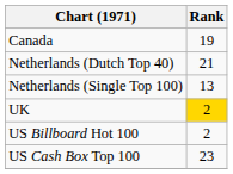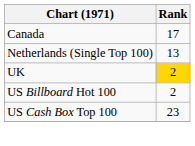 <table class="wikitable sortable">
 <tr>
 <th align="left">Chart (1971)</th>
 <th style="text-align:center;">Rank</th>
 </tr>
 <tr>
 <td>Canada</td>
-<td style="text-align:center;">19</td>
-</tr>
-<tr>
-<td>Netherlands (Dutch Top 40)</td>
-<td style="text-align:center;">21</td>
+<td style="text-align:center;">17</td>
 </tr>
 <tr>
 <td>Netherlands (Single Top 100)</td>
 <td style="text-align:center;">13</td>
 </tr>
 <tr>
 <td>UK</td>
 <td style="background: gold; text-align:center;">2</td>
 </tr>
 <tr>
 <td>US <em>Billboard</em> Hot 100</td>
 <td style="text-align:center;">2</td>
 </tr>
 <tr>
 <td>US <em>Cash Box</em> Top 100</td>
 <td style="text-align:center;">23</td>
 </tr>
 <tr>
 </tr>
 </table>
